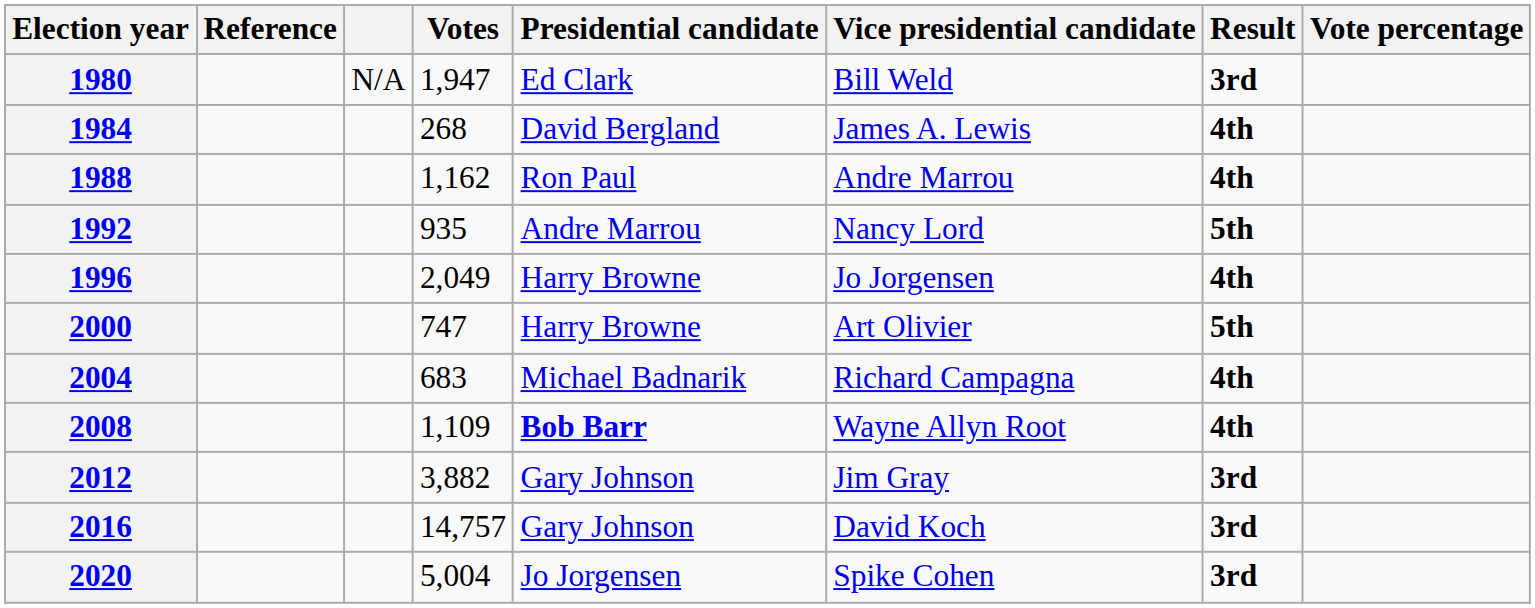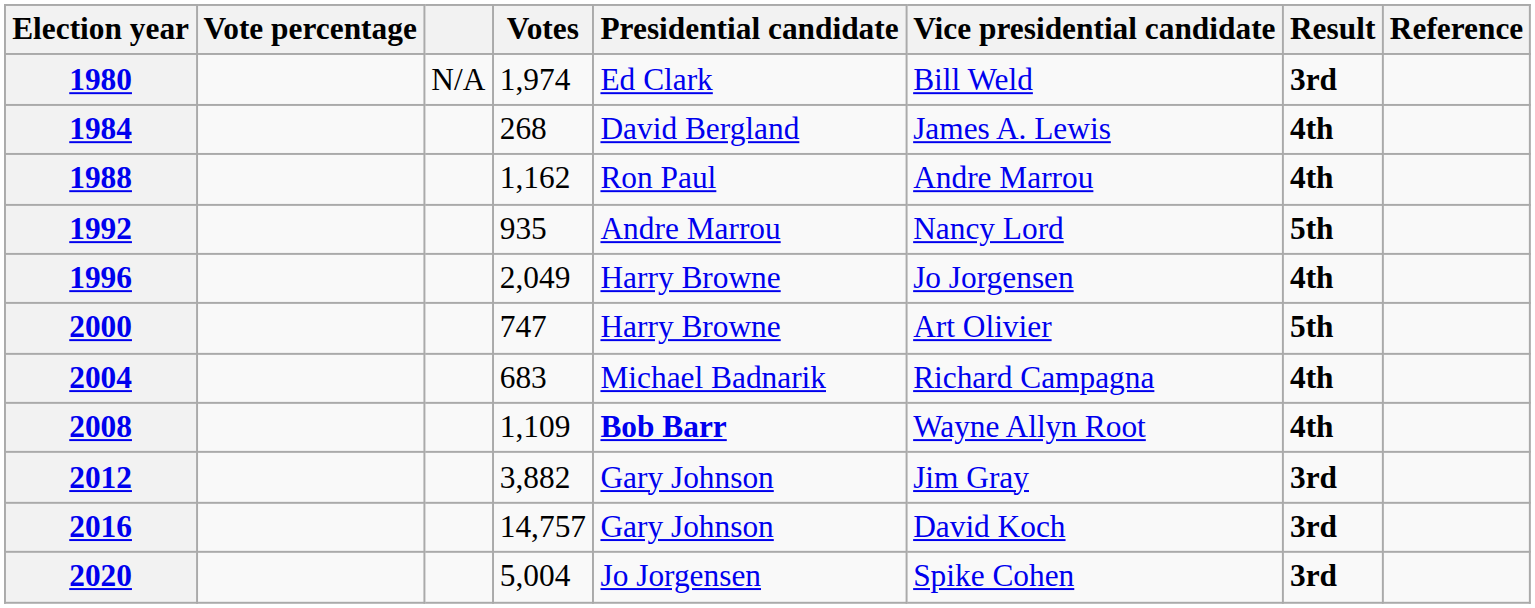 <table class=wikitable>
 <tr>
 <th>Election year</th>
-<th>Reference</th>
+<th>Vote percentage</th>
 <th></th>
 <th>Votes</th>
 <th>Presidential candidate</th>
 <th>Vice presidential candidate</th>
 <th>Result</th>
-<th>Vote percentage</th>
+<th>Reference</th>
 </tr>
 <tr>
 <th><a href='#'>1980</a></th>
 <td></td>
 <td>N/A</td>
-<td>1,947</td>
+<td>1,974</td>
 <td><a href='#'>Ed Clark</a></td>
 <td><a href='#'>Bill Weld</a></td>
 <td><strong>3rd</strong></td>
 <td></td>
 </tr>
 <tr>
 <th><a href='#'>1984</a></th>
 <td></td>
 <td></td>
 <td>268</td>
 <td><a href='#'>David Bergland</a></td>
 <td><a href='#'>James A. Lewis</a></td>
 <td><strong>4th</strong></td>
 <td></td>
 </tr>
 <tr>
 <th><a href='#'>1988</a></th>
 <td></td>
 <td></td>
 <td>1,162</td>
 <td><a href='#'>Ron Paul</a></td>
 <td><a href='#'>Andre Marrou</a></td>
 <td><strong>4th</strong></td>
 <td></td>
 </tr>
 <tr>
 <th><a href='#'>1992</a></th>
 <td></td>
 <td></td>
 <td>935</td>
 <td><a href='#'>Andre Marrou</a></td>
 <td><a href='#'>Nancy Lord</a></td>
 <td><strong>5th</strong></td>
 <td></td>
 </tr>
 <tr>
 <th><a href='#'>1996</a></th>
 <td></td>
 <td></td>
 <td>2,049</td>
 <td><a href='#'>Harry Browne</a></td>
 <td><a href='#'>Jo Jorgensen</a></td>
 <td><strong>4th</strong></td>
 <td></td>
 </tr>
 <tr>
 <th><a href='#'>2000</a></th>
 <td></td>
 <td></td>
 <td>747</td>
 <td><a href='#'>Harry Browne</a></td>
 <td><a href='#'>Art Olivier</a></td>
 <td><strong>5th</strong></td>
 <td></td>
 </tr>
 <tr>
 <th><a href='#'>2004</a></th>
 <td></td>
 <td></td>
 <td>683</td>
 <td><a href='#'>Michael Badnarik</a></td>
 <td><a href='#'>Richard Campagna</a></td>
 <td><strong>4th</strong></td>
 <td></td>
 </tr>
 <tr>
 <th><a href='#'>2008</a></th>
 <td></td>
 <td></td>
 <td>1,109</td>
 <td><strong><a href='#'>Bob Barr</a></strong></td>
 <td><a href='#'>Wayne Allyn Root</a></td>
 <td><strong>4th</strong></td>
 <td></td>
 </tr>
 <tr>
 <th><a href='#'>2012</a></th>
 <td></td>
 <td></td>
 <td>3,882</td>
 <td><a href='#'>Gary Johnson</a></td>
 <td><a href='#'>Jim Gray</a></td>
 <td><strong>3rd</strong></td>
 <td></td>
 </tr>
 <tr>
 <th><a href='#'>2016</a></th>
 <td></td>
 <td></td>
 <td>14,757</td>
 <td><a href='#'>Gary Johnson</a></td>
 <td><a href='#'>David Koch</a></td>
 <td><strong>3rd</strong></td>
 <td></td>
 </tr>
 <tr>
 <th><a href='#'>2020</a></th>
 <td></td>
 <td></td>
 <td>5,004</td>
 <td><a href='#'>Jo Jorgensen</a></td>
 <td><a href='#'>Spike Cohen</a></td>
 <td><strong>3rd</strong></td>
 <td></td>
 </tr>
 </table>
